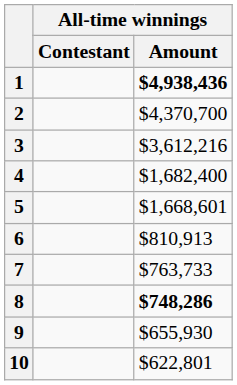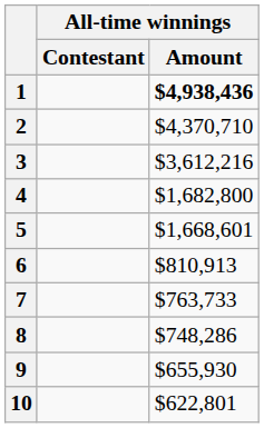 <table class="wikitable sortable">
 <tr>
 <th rowspan=2></th>
 <th colspan=3>All-time winnings</th>
 </tr>
 <tr>
 <th>Contestant</th>
 <th>Amount</th>
 </tr>
 <tr>
 <th>1</th>
 <td></td>
 <td><strong>$4,938,436</strong></td>
 </tr>
 <tr>
 <th>2</th>
 <td></td>
-<td>$4,370,700</td>
+<td>$4,370,710</td>
 </tr>
 <tr>
 <th>3</th>
 <td></td>
 <td>$3,612,216</td>
 </tr>
 <tr>
 <th>4</th>
 <td></td>
-<td>$1,682,400</td>
+<td>$1,682,800</td>
 </tr>
 <tr>
 <th>5</th>
 <td></td>
 <td>$1,668,601</td>
 </tr>
 <tr>
 <th>6</th>
 <td></td>
 <td>$810,913</td>
 </tr>
 <tr>
 <th>7</th>
 <td></td>
 <td>$763,733</td>
 </tr>
 <tr>
 <th>8</th>
 <td></td>
-<td><strong>$748,286</strong></td>
+<td>$748,286</td>
 </tr>
 <tr>
 <th>9</th>
 <td></td>
 <td>$655,930</td>
 </tr>
 <tr>
 <th>10</th>
 <td></td>
 <td>$622,801</td>
 </tr>
 </table>
